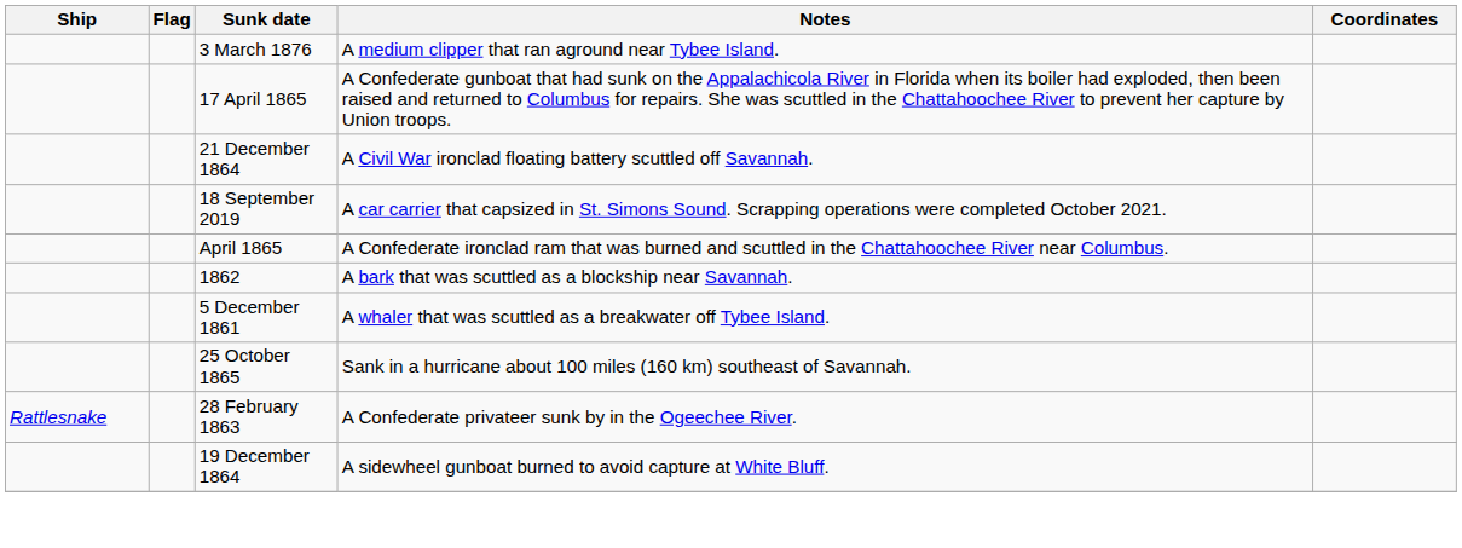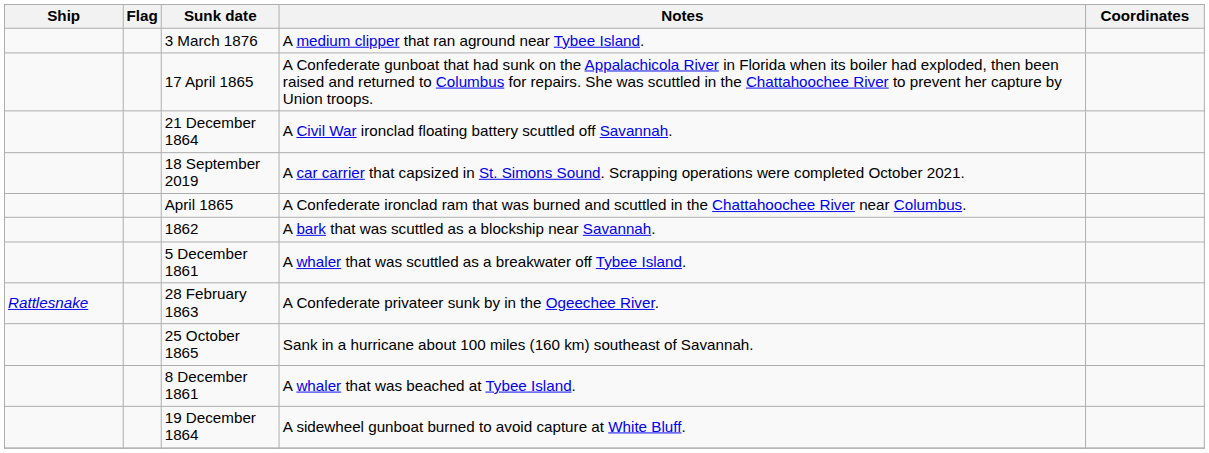 <table class=wikitable | style = "width:100%">
 <tr>
 <th style="width:10%">Ship</th>
 <th>Flag</th>
 <th style="width:10%">Sunk date</th>
 <th style="width:70%">Notes</th>
 <th style="width:10%">Coordinates</th>
 </tr>
 <tr>
 <td></td>
 <td></td>
 <td>3 March 1876</td>
 <td>A <a href='#'>medium clipper</a> that ran aground near <a href='#'>Tybee Island</a>.</td>
 <td></td>
 </tr>
 <tr>
 <td></td>
 <td></td>
 <td>17 April 1865</td>
 <td>A Confederate gunboat that had sunk on the <a href='#'>Appalachicola River</a> in Florida when its boiler had exploded, then been raised and returned to <a href='#'>Columbus</a> for repairs. She was scuttled in the <a href='#'>Chattahoochee River</a> to prevent her capture by Union troops.</td>
 <td></td>
 </tr>
 <tr>
 <td></td>
 <td></td>
 <td>21 December 1864</td>
 <td>A <a href='#'>Civil War</a> ironclad floating battery scuttled off <a href='#'>Savannah</a>.</td>
 <td></td>
 </tr>
 <tr>
 <td></td>
 <td></td>
 <td>18 September 2019</td>
 <td>A <a href='#'>car carrier</a> that capsized in <a href='#'>St. Simons Sound</a>. Scrapping operations were completed October 2021.</td>
 <td></td>
 </tr>
 <tr>
 <td></td>
 <td></td>
 <td>April 1865</td>
 <td>A Confederate ironclad ram that was burned and scuttled in the <a href='#'>Chattahoochee River</a> near <a href='#'>Columbus</a>.</td>
 <td></td>
 </tr>
 <tr>
 <td></td>
 <td></td>
 <td>1862</td>
 <td>A <a href='#'>bark</a> that was scuttled as a blockship near <a href='#'>Savannah</a>.</td>
 <td></td>
 </tr>
 <tr>
 <td></td>
 <td></td>
 <td>5 December 1861</td>
 <td>A <a href='#'>whaler</a> that was scuttled as a breakwater off <a href='#'>Tybee Island</a>.</td>
 <td></td>
 </tr>
 <tr>
+<td><a href='#'><em>Rattlesnake</em></a></td>
+<td></td>
+<td>28 February 1863</td>
+<td>A Confederate privateer sunk by  in the <a href='#'>Ogeechee River</a>.</td>
+<td></td>
+</tr>
+<tr>
 <td></td>
 <td></td>
 <td>25 October 1865</td>
 <td>Sank in a hurricane about 100 miles (160 km) southeast of Savannah.</td>
 <td></td>
 </tr>
 <tr>
-<td><a href='#'><em>Rattlesnake</em></a></td>
 <td></td>
-<td>28 February 1863</td>
-<td>A Confederate privateer sunk by  in the <a href='#'>Ogeechee River</a>.</td>
+<td></td>
+<td>8 December 1861</td>
+<td>A <a href='#'>whaler</a> that was beached at <a href='#'>Tybee Island</a>.</td>
 <td></td>
 </tr>
 <tr>
 <td></td>
 <td></td>
 <td>19 December 1864</td>
 <td>A sidewheel gunboat burned to avoid capture at <a href='#'>White Bluff</a>.</td>
 <td></td>
 </tr>
 <tr>
 </tr>
 </table>
